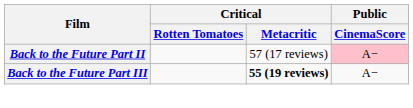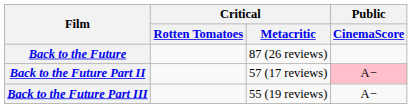 <table class="wikitable plainrowheaders" style="text-align:center;">
 <tr>
 <th scope="col" rowspan="2">Film</th>
 <th scope="col" colspan="2">Critical</th>
 <th scope="col">Public</th>
 </tr>
 <tr>
 <th scope="col"><a href='#'>Rotten Tomatoes</a></th>
 <th scope="col"><a href='#'>Metacritic</a></th>
 <th scope="col"><a href='#'>CinemaScore</a></th>
 </tr>
 <tr>
+<th scope="row"><em><a href='#'>Back to the Future</a></em></th>
+<td></td>
+<td>87 (26 reviews)</td>
+<td></td>
+</tr>
+<tr>
 <th scope="row"><em><a href='#'>Back to the Future Part II</a></em></th>
 <td></td>
 <td>57 (17 reviews)</td>
 <td style="background: pink;">A−</td>
 </tr>
 <tr>
 <th scope="row"><em><a href='#'>Back to the Future Part III</a></em></th>
 <td></td>
-<td><strong>55 (19 reviews)</strong></td>
+<td>55 (19 reviews)</td>
 <td>A−</td>
 </tr>
 </table>
